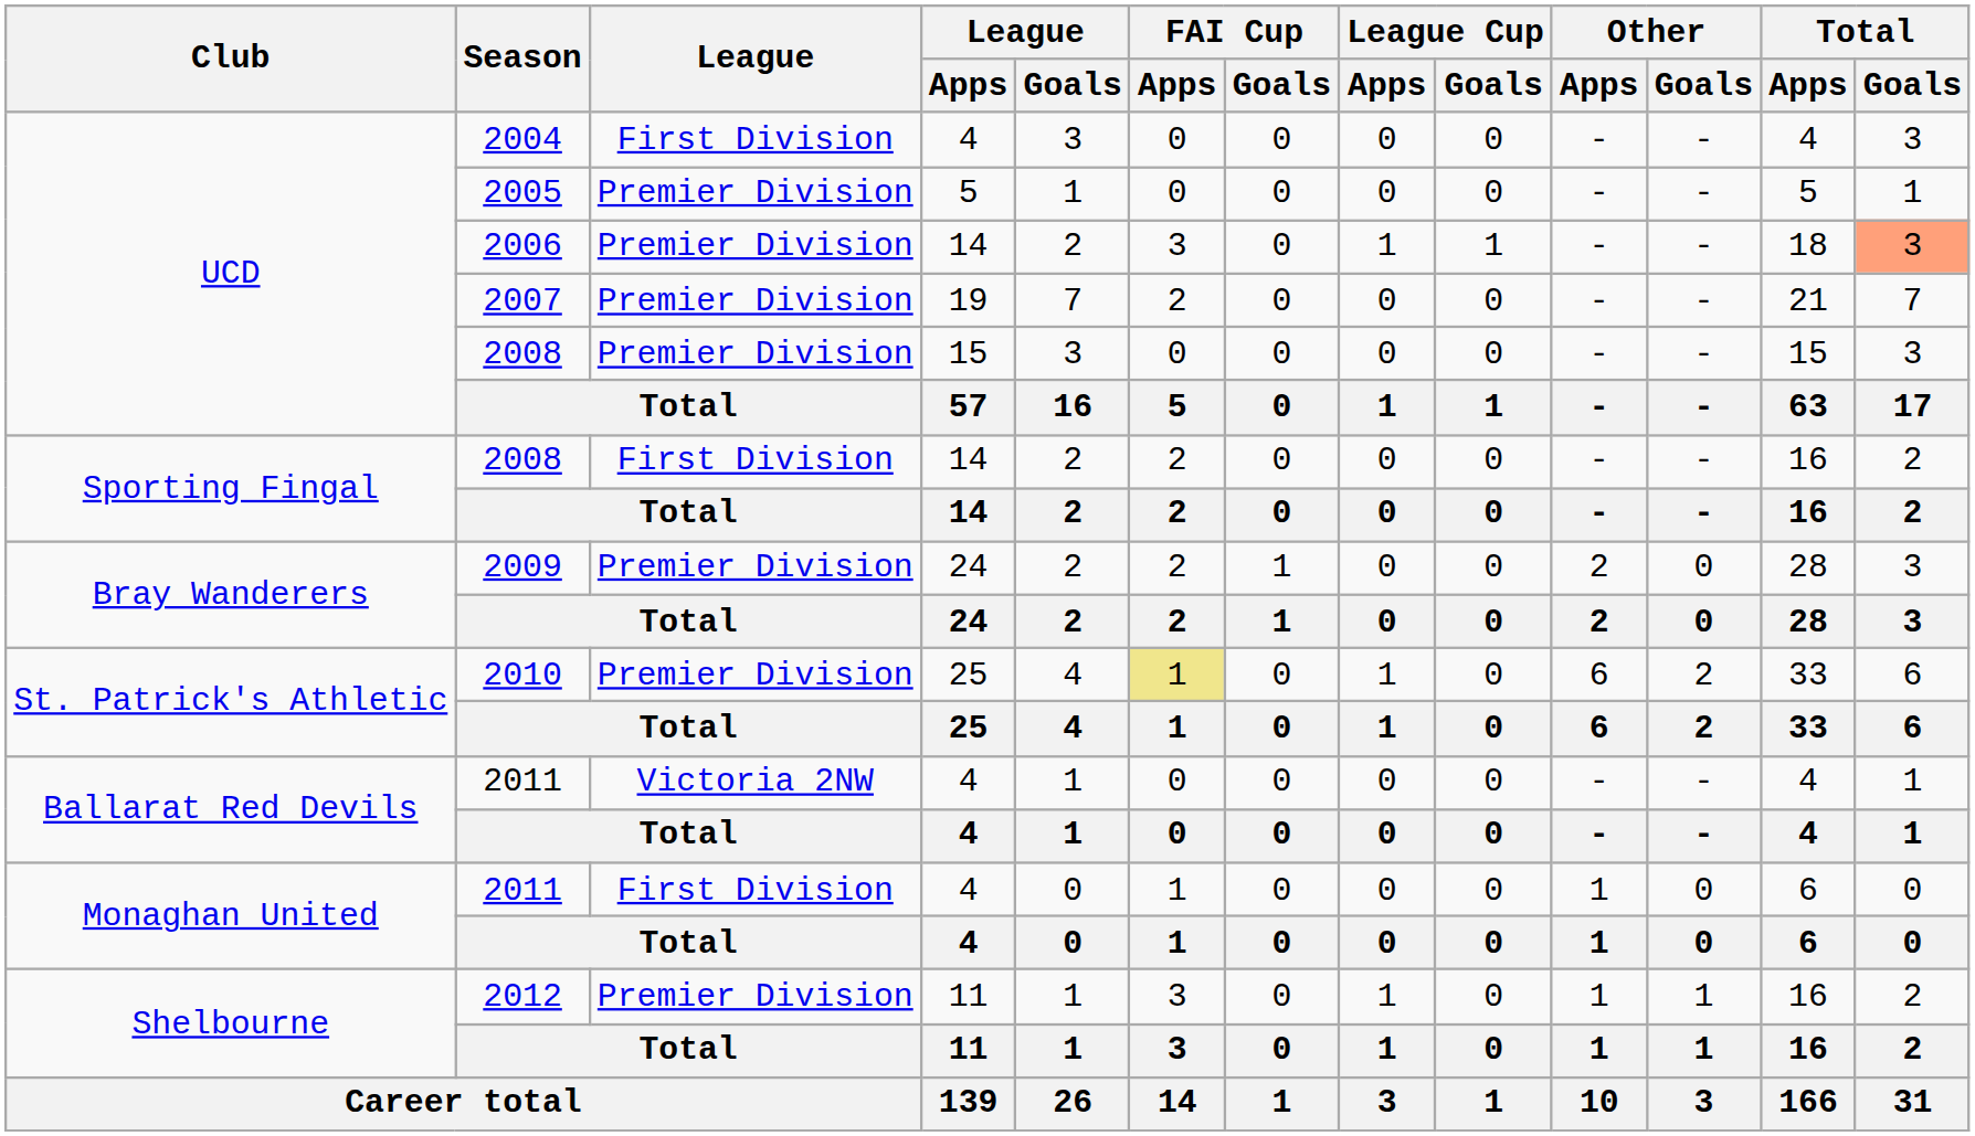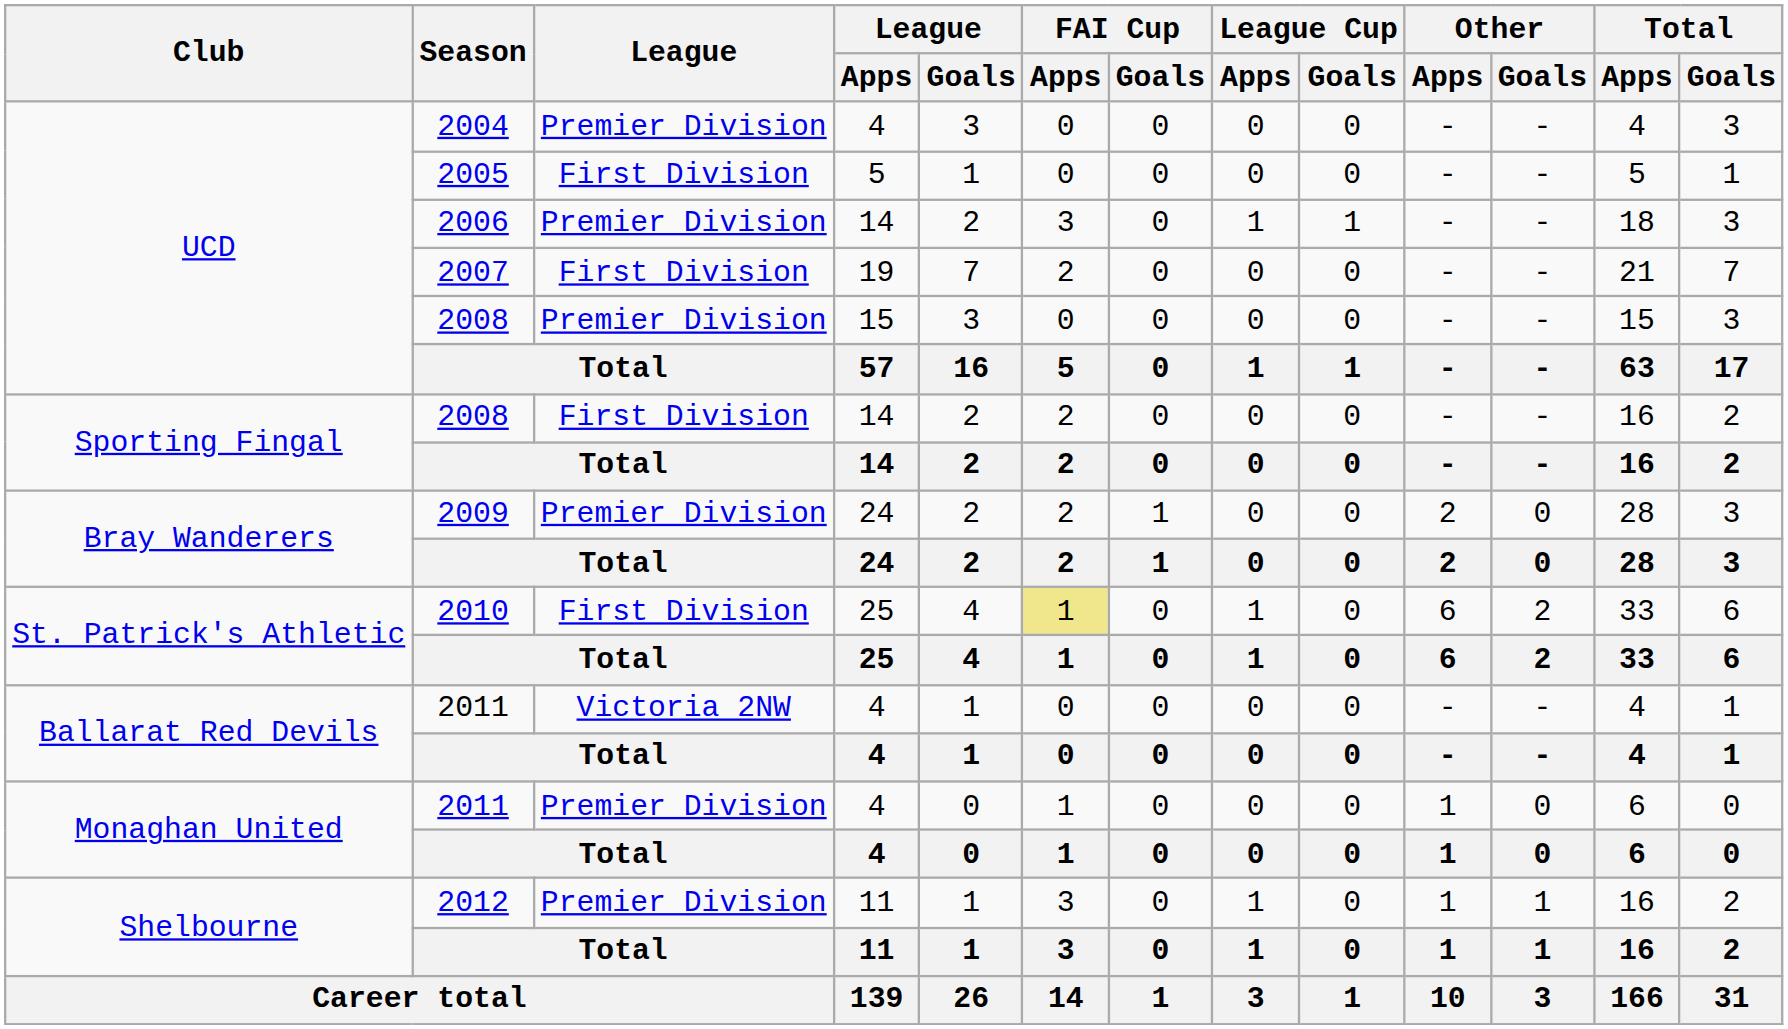 <table class="wikitable" style="text-align: center;">
 <tr>
 <th rowspan="2">Club</th>
 <th rowspan="2">Season</th>
 <th rowspan="2">League</th>
 <th colspan="2">League</th>
 <th colspan="2">FAI Cup</th>
 <th colspan="2">League Cup</th>
 <th colspan="2">Other</th>
 <th colspan="2">Total</th>
 </tr>
 <tr>
 <th>Apps</th>
 <th>Goals</th>
 <th>Apps</th>
 <th>Goals</th>
 <th>Apps</th>
 <th>Goals</th>
 <th>Apps</th>
 <th>Goals</th>
 <th>Apps</th>
 <th>Goals</th>
 </tr>
 <tr>
 <td rowspan="6"><a href='#'>UCD</a></td>
 <td><a href='#'>2004</a></td>
-<td><a href='#'>First Division</a></td>
+<td><a href='#'>Premier Division</a></td>
 <td>4</td>
 <td>3</td>
 <td>0</td>
 <td>0</td>
 <td>0</td>
 <td>0</td>
 <td>-</td>
 <td>-</td>
 <td>4</td>
 <td>3</td>
 </tr>
 <tr>
 <td><a href='#'>2005</a></td>
-<td><a href='#'>Premier Division</a></td>
+<td><a href='#'>First Division</a></td>
 <td>5</td>
 <td>1</td>
 <td>0</td>
 <td>0</td>
 <td>0</td>
 <td>0</td>
 <td>-</td>
 <td>-</td>
 <td>5</td>
 <td>1</td>
 </tr>
 <tr>
 <td><a href='#'>2006</a></td>
 <td><a href='#'>Premier Division</a></td>
 <td>14</td>
 <td>2</td>
 <td>3</td>
 <td>0</td>
 <td>1</td>
 <td>1</td>
 <td>-</td>
 <td>-</td>
 <td>18</td>
-<td style="background: lightsalmon;">3</td>
+<td>3</td>
 </tr>
 <tr>
 <td><a href='#'>2007</a></td>
-<td><a href='#'>Premier Division</a></td>
+<td><a href='#'>First Division</a></td>
 <td>19</td>
 <td>7</td>
 <td>2</td>
 <td>0</td>
 <td>0</td>
 <td>0</td>
 <td>-</td>
 <td>-</td>
 <td>21</td>
 <td>7</td>
 </tr>
 <tr>
 <td><a href='#'>2008</a></td>
 <td><a href='#'>Premier Division</a></td>
 <td>15</td>
 <td>3</td>
 <td>0</td>
 <td>0</td>
 <td>0</td>
 <td>0</td>
 <td>-</td>
 <td>-</td>
 <td>15</td>
 <td>3</td>
 </tr>
 <tr>
 <th colspan="2">Total</th>
 <th>57</th>
 <th>16</th>
 <th>5</th>
 <th>0</th>
 <th>1</th>
 <th>1</th>
 <th>-</th>
 <th>-</th>
 <th>63</th>
 <th>17</th>
 </tr>
 <tr>
 <td rowspan="2"><a href='#'>Sporting Fingal</a></td>
 <td><a href='#'>2008</a></td>
 <td><a href='#'>First Division</a></td>
 <td>14</td>
 <td>2</td>
 <td>2</td>
 <td>0</td>
 <td>0</td>
 <td>0</td>
 <td>-</td>
 <td>-</td>
 <td>16</td>
 <td>2</td>
 </tr>
 <tr>
 <th colspan="2">Total</th>
 <th>14</th>
 <th>2</th>
 <th>2</th>
 <th>0</th>
 <th>0</th>
 <th>0</th>
 <th>-</th>
 <th>-</th>
 <th>16</th>
 <th>2</th>
 </tr>
 <tr>
 <td rowspan="2"><a href='#'>Bray Wanderers</a></td>
 <td><a href='#'>2009</a></td>
 <td><a href='#'>Premier Division</a></td>
 <td>24</td>
 <td>2</td>
 <td>2</td>
 <td>1</td>
 <td>0</td>
 <td>0</td>
 <td>2</td>
 <td>0</td>
 <td>28</td>
 <td>3</td>
 </tr>
 <tr>
 <th colspan="2">Total</th>
 <th>24</th>
 <th>2</th>
 <th>2</th>
 <th>1</th>
 <th>0</th>
 <th>0</th>
 <th>2</th>
 <th>0</th>
 <th>28</th>
 <th>3</th>
 </tr>
 <tr>
 <td rowspan="2"><a href='#'>St. Patrick's Athletic</a></td>
 <td><a href='#'>2010</a></td>
-<td><a href='#'>Premier Division</a></td>
+<td><a href='#'>First Division</a></td>
 <td>25</td>
 <td>4</td>
 <td style="background: khaki;">1</td>
 <td>0</td>
 <td>1</td>
 <td>0</td>
 <td>6</td>
 <td>2</td>
 <td>33</td>
 <td>6</td>
 </tr>
 <tr>
 <th colspan="2">Total</th>
 <th>25</th>
 <th>4</th>
 <th>1</th>
 <th>0</th>
 <th>1</th>
 <th>0</th>
 <th>6</th>
 <th>2</th>
 <th>33</th>
 <th>6</th>
 </tr>
 <tr>
 <td rowspan="2"><a href='#'>Ballarat Red Devils</a></td>
 <td>2011</td>
 <td><a href='#'>Victoria 2NW</a></td>
 <td>4</td>
 <td>1</td>
 <td>0</td>
 <td>0</td>
 <td>0</td>
 <td>0</td>
 <td>-</td>
 <td>-</td>
 <td>4</td>
 <td>1</td>
 </tr>
 <tr>
 <th colspan="2">Total</th>
 <th>4</th>
 <th>1</th>
 <th>0</th>
 <th>0</th>
 <th>0</th>
 <th>0</th>
 <th>-</th>
 <th>-</th>
 <th>4</th>
 <th>1</th>
 </tr>
 <tr>
 <td rowspan="2"><a href='#'>Monaghan United</a></td>
 <td><a href='#'>2011</a></td>
-<td><a href='#'>First Division</a></td>
+<td><a href='#'>Premier Division</a></td>
 <td>4</td>
 <td>0</td>
 <td>1</td>
 <td>0</td>
 <td>0</td>
 <td>0</td>
 <td>1</td>
 <td>0</td>
 <td>6</td>
 <td>0</td>
 </tr>
 <tr>
 <th colspan="2">Total</th>
 <th>4</th>
 <th>0</th>
 <th>1</th>
 <th>0</th>
 <th>0</th>
 <th>0</th>
 <th>1</th>
 <th>0</th>
 <th>6</th>
 <th>0</th>
 </tr>
 <tr>
 <td rowspan="2"><a href='#'>Shelbourne</a></td>
 <td><a href='#'>2012</a></td>
 <td><a href='#'>Premier Division</a></td>
 <td>11</td>
 <td>1</td>
 <td>3</td>
 <td>0</td>
 <td>1</td>
 <td>0</td>
 <td>1</td>
 <td>1</td>
 <td>16</td>
 <td>2</td>
 </tr>
 <tr>
 <th colspan="2">Total</th>
 <th>11</th>
 <th>1</th>
 <th>3</th>
 <th>0</th>
 <th>1</th>
 <th>0</th>
 <th>1</th>
 <th>1</th>
 <th>16</th>
 <th>2</th>
 </tr>
 <tr>
 <th colspan="3">Career total</th>
 <th>139</th>
 <th>26</th>
 <th>14</th>
 <th>1</th>
 <th>3</th>
 <th>1</th>
 <th>10</th>
 <th>3</th>
 <th>166</th>
 <th>31</th>
 </tr>
 </table>
